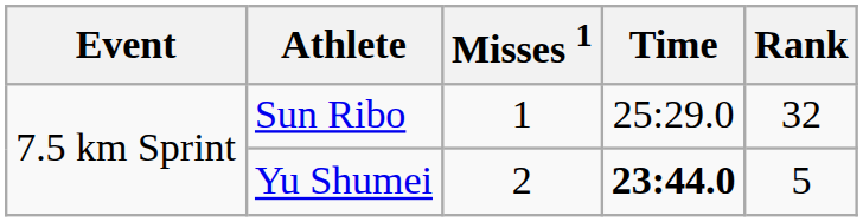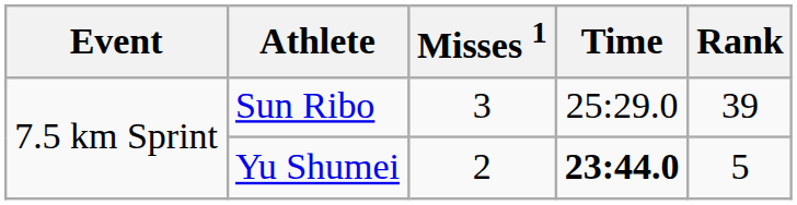 <table class="wikitable" style="font-size:90%">
 <tr>
 <th>Event</th>
 <th>Athlete</th>
 <th>Misses <sup>1</sup></th>
 <th>Time</th>
 <th>Rank</th>
 </tr>
 <tr>
 <td rowspan="2">7.5 km Sprint</td>
 <td><a href='#'>Sun Ribo</a></td>
-<td align="center">1</td>
+<td align="center">3</td>
 <td align="center">25:29.0</td>
-<td align="center">32</td>
+<td align="center">39</td>
 </tr>
 <tr>
 <td><a href='#'>Yu Shumei</a></td>
 <td align="center">2</td>
 <td align="center"><strong>23:44.0</strong></td>
 <td align="center">5</td>
 </tr>
 </table>
